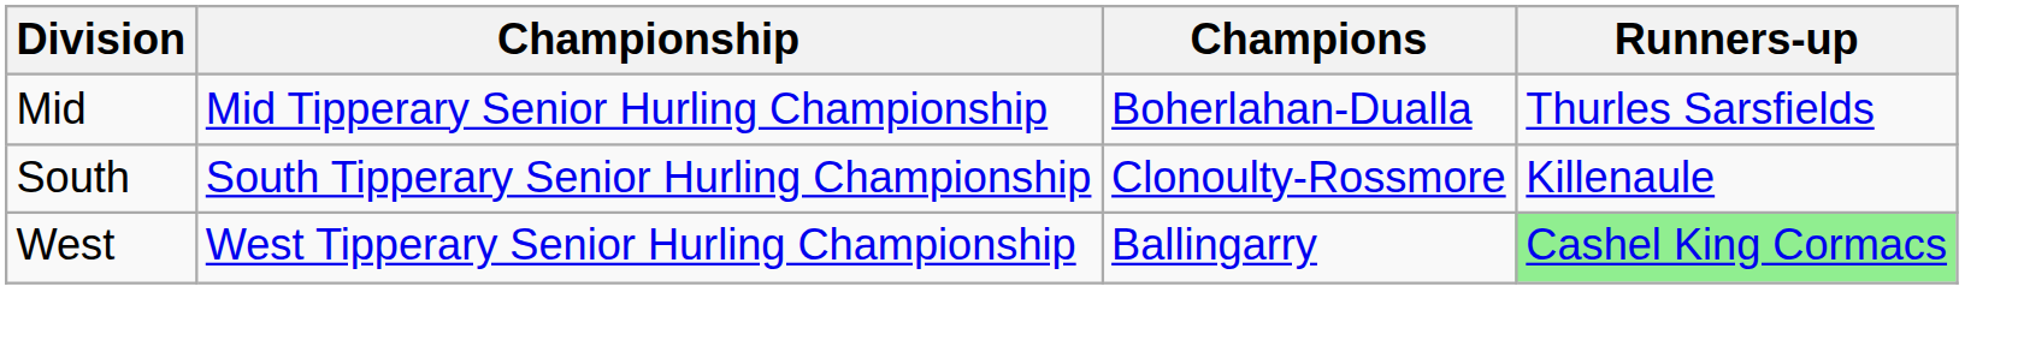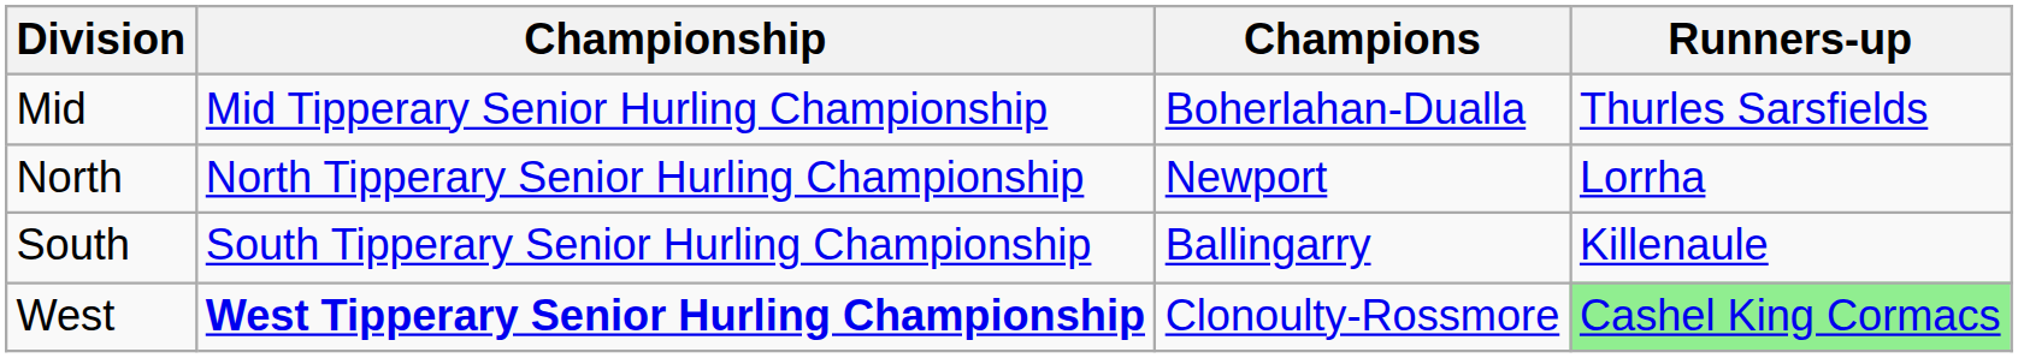 <table class=wikitable>
 <tr>
 <th>Division</th>
 <th>Championship</th>
 <th>Champions</th>
 <th>Runners-up</th>
 </tr>
 <tr>
 <td>Mid</td>
 <td><a href='#'>Mid Tipperary Senior Hurling Championship</a></td>
 <td><a href='#'>Boherlahan-Dualla</a></td>
 <td><a href='#'>Thurles Sarsfields</a></td>
 </tr>
 <tr>
+<td>North</td>
+<td><a href='#'>North Tipperary Senior Hurling Championship</a></td>
+<td><a href='#'>Newport</a></td>
+<td><a href='#'>Lorrha</a></td>
+</tr>
+<tr>
 <td>South</td>
 <td><a href='#'>South Tipperary Senior Hurling Championship</a></td>
-<td><a href='#'>Clonoulty-Rossmore</a></td>
+<td><a href='#'>Ballingarry</a></td>
 <td><a href='#'>Killenaule</a></td>
 </tr>
 <tr>
 <td>West</td>
-<td><a href='#'>West Tipperary Senior Hurling Championship</a></td>
-<td><a href='#'>Ballingarry</a></td>
+<td><strong><a href='#'>West Tipperary Senior Hurling Championship</a></strong></td>
+<td><a href='#'>Clonoulty-Rossmore</a></td>
 <td style="background: lightgreen;"><a href='#'>Cashel King Cormacs</a></td>
 </tr>
 </table>
